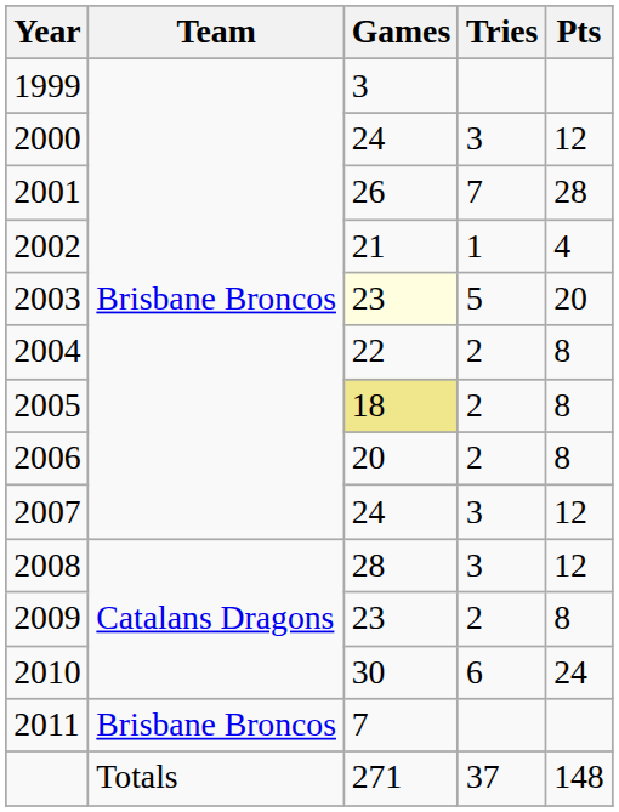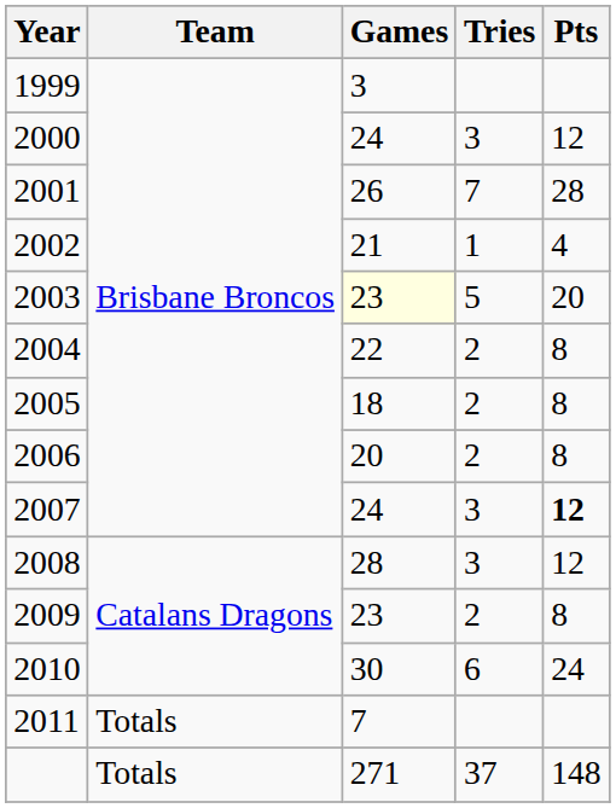 <table class="wikitable">
 <tr>
 <th>Year</th>
 <th>Team</th>
 <th>Games</th>
 <th>Tries</th>
 <th>Pts</th>
 </tr>
 <tr>
 <td>1999</td>
 <td rowspan="9"> <a href='#'>Brisbane Broncos</a></td>
 <td>3</td>
 <td></td>
 <td></td>
 </tr>
 <tr>
 <td>2000</td>
 <td>24</td>
 <td>3</td>
 <td>12</td>
 </tr>
 <tr>
 <td>2001</td>
 <td>26</td>
 <td>7</td>
 <td>28</td>
 </tr>
 <tr>
 <td>2002</td>
 <td>21</td>
 <td>1</td>
 <td>4</td>
 </tr>
 <tr>
 <td>2003</td>
 <td style="background: lightyellow;">23</td>
 <td>5</td>
 <td>20</td>
 </tr>
 <tr>
 <td>2004</td>
 <td>22</td>
 <td>2</td>
 <td>8</td>
 </tr>
 <tr>
 <td>2005</td>
-<td style="background: khaki;">18</td>
+<td>18</td>
 <td>2</td>
 <td>8</td>
 </tr>
 <tr>
 <td>2006</td>
 <td>20</td>
 <td>2</td>
 <td>8</td>
 </tr>
 <tr>
 <td>2007</td>
 <td>24</td>
 <td>3</td>
-<td>12</td>
+<td><strong>12</strong></td>
 </tr>
 <tr>
 <td>2008</td>
 <td rowspan="3"> <a href='#'>Catalans Dragons</a></td>
 <td>28</td>
 <td>3</td>
 <td>12</td>
 </tr>
 <tr>
 <td>2009</td>
 <td>23</td>
 <td>2</td>
 <td>8</td>
 </tr>
 <tr>
 <td>2010</td>
 <td>30</td>
 <td>6</td>
 <td>24</td>
 </tr>
 <tr>
 <td>2011</td>
-<td> <a href='#'>Brisbane Broncos</a></td>
+<td>Totals</td>
 <td>7</td>
 <td></td>
 <td></td>
 </tr>
 <tr>
 <td></td>
 <td>Totals</td>
 <td>271</td>
 <td>37</td>
 <td>148</td>
 </tr>
 </table>
